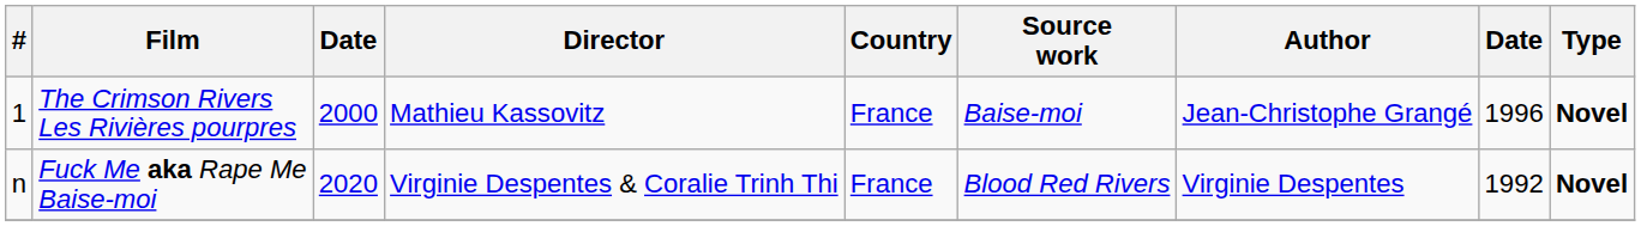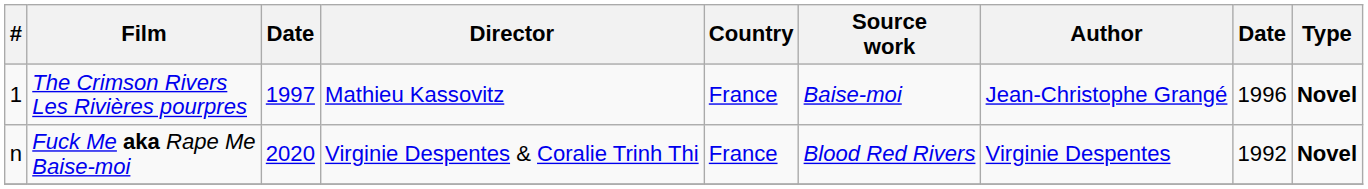 <table class="wikitable">
 <tr>
 <th>#</th>
 <th>Film</th>
 <th>Date</th>
 <th>Director</th>
 <th>Country</th>
 <th>Source<br>work</th>
 <th>Author</th>
 <th>Date</th>
 <th>Type</th>
 </tr>
 <tr>
 <td>1</td>
 <td><em><a href='#'>The Crimson Rivers</a></em><br><em><a href='#'>Les Rivières pourpres</a></em></td>
-<td><a href='#'>2000</a></td>
+<td><a href='#'>1997</a></td>
 <td><a href='#'>Mathieu Kassovitz</a></td>
 <td><a href='#'>France</a></td>
 <td><em><a href='#'>Baise-moi</a></em></td>
 <td><a href='#'>Jean-Christophe Grangé</a></td>
 <td>1996</td>
 <td><strong>Novel</strong></td>
 </tr>
 <tr>
 <td>n</td>
 <td><em><a href='#'>Fuck Me</a></em> <strong>aka</strong> <em>Rape Me</em><br><em><a href='#'>Baise-moi</a></em></td>
 <td><a href='#'>2020</a></td>
 <td><a href='#'>Virginie Despentes</a> & <a href='#'>Coralie Trinh Thi</a></td>
 <td><a href='#'>France</a></td>
 <td><em><a href='#'>Blood Red Rivers</a></em></td>
 <td><a href='#'>Virginie Despentes</a></td>
 <td>1992</td>
 <td><strong>Novel</strong></td>
 </tr>
 <tr>
 </tr>
 </table>
